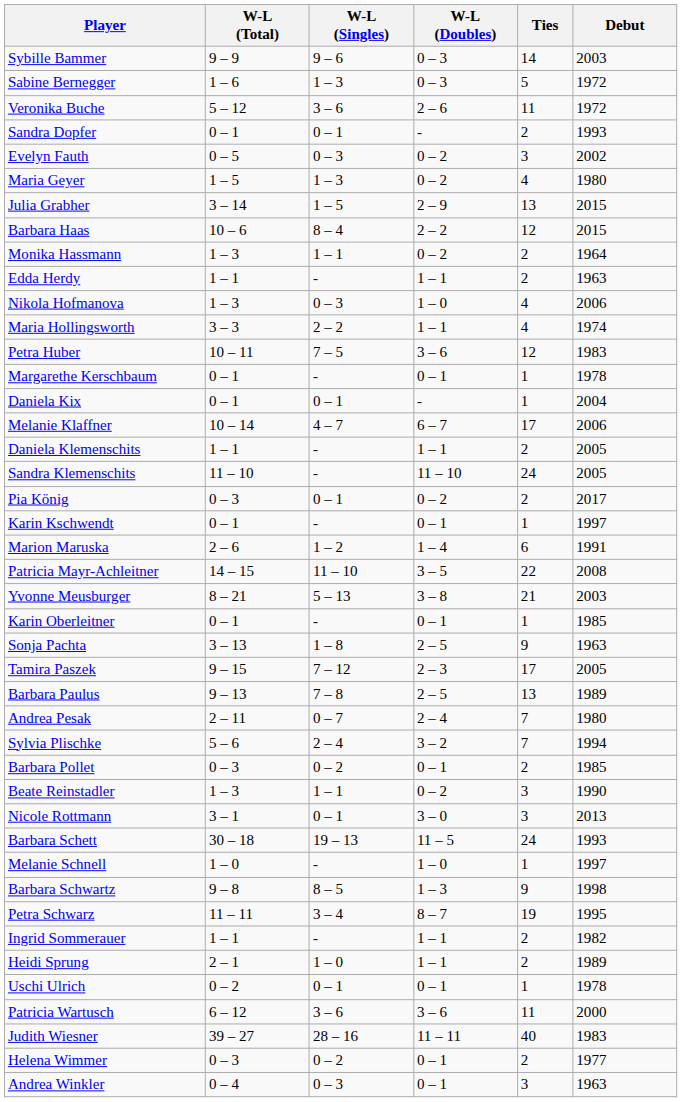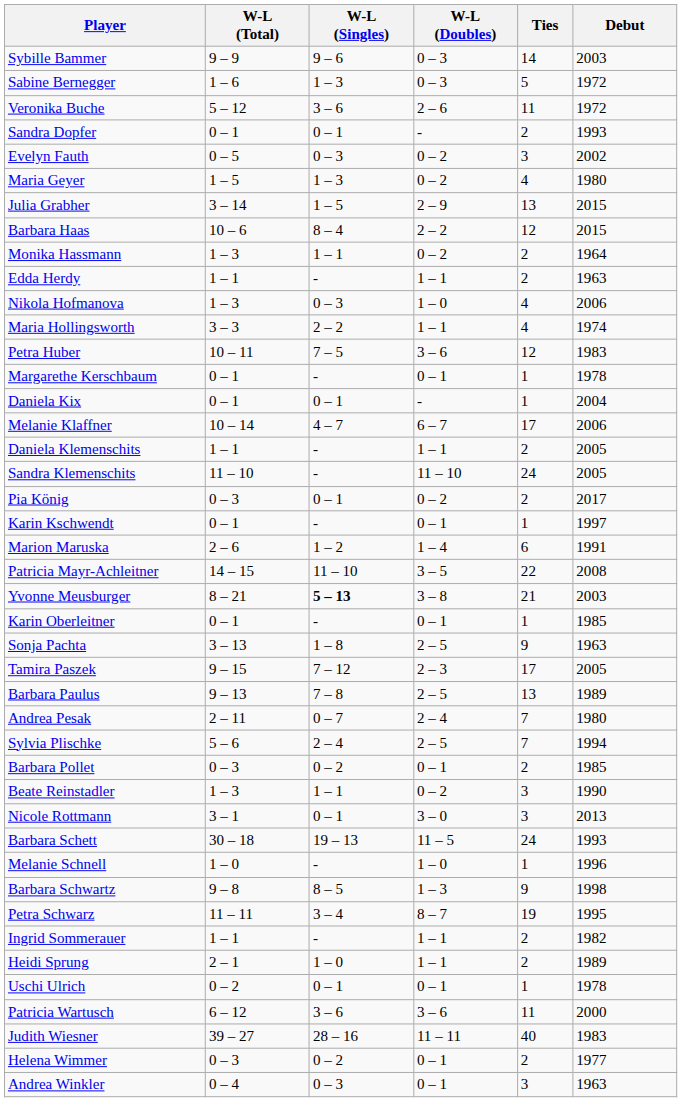 <table class="wikitable sortable" style=font-size:97%>
 <tr>
 <th width=200><a href='#'>Player</a></th>
 <th width=100>W-L<br>(Total)</th>
 <th width=100>W-L<br>(<a href='#'>Singles</a>)</th>
 <th width=100>W-L<br>(<a href='#'>Doubles</a>)</th>
 <th width=50>Ties</th>
 <th width=100>Debut</th>
 </tr>
 <tr>
 <td><a href='#'>Sybille Bammer</a></td>
 <td>9 – 9</td>
 <td>9 – 6</td>
 <td>0 – 3</td>
 <td>14</td>
 <td>2003</td>
 </tr>
 <tr>
 <td><a href='#'>Sabine Bernegger</a></td>
 <td>1 – 6</td>
 <td>1 – 3</td>
 <td>0 – 3</td>
 <td>5</td>
 <td>1972</td>
 </tr>
 <tr>
 <td><a href='#'>Veronika Buche</a></td>
 <td>5 – 12</td>
 <td>3 – 6</td>
 <td>2 – 6</td>
 <td>11</td>
 <td>1972</td>
 </tr>
 <tr>
 <td><a href='#'>Sandra Dopfer</a></td>
 <td>0 – 1</td>
 <td>0 – 1</td>
 <td>-</td>
 <td>2</td>
 <td>1993</td>
 </tr>
 <tr>
 <td><a href='#'>Evelyn Fauth</a></td>
 <td>0 – 5</td>
 <td>0 – 3</td>
 <td>0 – 2</td>
 <td>3</td>
 <td>2002</td>
 </tr>
 <tr>
 <td><a href='#'>Maria Geyer</a></td>
 <td>1 – 5</td>
 <td>1 – 3</td>
 <td>0 – 2</td>
 <td>4</td>
 <td>1980</td>
 </tr>
 <tr>
 <td><a href='#'>Julia Grabher</a></td>
 <td>3 – 14</td>
 <td>1 – 5</td>
 <td>2 – 9</td>
 <td>13</td>
 <td>2015</td>
 </tr>
 <tr>
 <td><a href='#'>Barbara Haas</a></td>
 <td>10 – 6</td>
 <td>8 – 4</td>
 <td>2 – 2</td>
 <td>12</td>
 <td>2015</td>
 </tr>
 <tr>
 <td><a href='#'>Monika Hassmann</a></td>
 <td>1 – 3</td>
 <td>1 – 1</td>
 <td>0 – 2</td>
 <td>2</td>
 <td>1964</td>
 </tr>
 <tr>
 <td><a href='#'>Edda Herdy</a></td>
 <td>1 – 1</td>
 <td>-</td>
 <td>1 – 1</td>
 <td>2</td>
 <td>1963</td>
 </tr>
 <tr>
 <td><a href='#'>Nikola Hofmanova</a></td>
 <td>1 – 3</td>
 <td>0 – 3</td>
 <td>1 – 0</td>
 <td>4</td>
 <td>2006</td>
 </tr>
 <tr>
 <td><a href='#'>Maria Hollingsworth</a></td>
 <td>3 – 3</td>
 <td>2 – 2</td>
 <td>1 – 1</td>
 <td>4</td>
 <td>1974</td>
 </tr>
 <tr>
 <td><a href='#'>Petra Huber</a></td>
 <td>10 – 11</td>
 <td>7 – 5</td>
 <td>3 – 6</td>
 <td>12</td>
 <td>1983</td>
 </tr>
 <tr>
 <td><a href='#'>Margarethe Kerschbaum</a></td>
 <td>0 – 1</td>
 <td>-</td>
 <td>0 – 1</td>
 <td>1</td>
 <td>1978</td>
 </tr>
 <tr>
 <td><a href='#'>Daniela Kix</a></td>
 <td>0 – 1</td>
 <td>0 – 1</td>
 <td>-</td>
 <td>1</td>
 <td>2004</td>
 </tr>
 <tr>
 <td><a href='#'>Melanie Klaffner</a></td>
 <td>10 – 14</td>
 <td>4 – 7</td>
 <td>6 – 7</td>
 <td>17</td>
 <td>2006</td>
 </tr>
 <tr>
 <td><a href='#'>Daniela Klemenschits</a></td>
 <td>1 – 1</td>
 <td>-</td>
 <td>1 – 1</td>
 <td>2</td>
 <td>2005</td>
 </tr>
 <tr>
 <td><a href='#'>Sandra Klemenschits</a></td>
 <td>11 – 10</td>
 <td>-</td>
 <td>11 – 10</td>
 <td>24</td>
 <td>2005</td>
 </tr>
 <tr>
 <td><a href='#'>Pia König</a></td>
 <td>0 – 3</td>
 <td>0 – 1</td>
 <td>0 – 2</td>
 <td>2</td>
 <td>2017</td>
 </tr>
 <tr>
 <td><a href='#'>Karin Kschwendt</a></td>
 <td>0 – 1</td>
 <td>-</td>
 <td>0 – 1</td>
 <td>1</td>
 <td>1997</td>
 </tr>
 <tr>
 <td><a href='#'>Marion Maruska</a></td>
 <td>2 – 6</td>
 <td>1 – 2</td>
 <td>1 – 4</td>
 <td>6</td>
 <td>1991</td>
 </tr>
 <tr>
 <td><a href='#'>Patricia Mayr-Achleitner</a></td>
 <td>14 – 15</td>
 <td>11 – 10</td>
 <td>3 – 5</td>
 <td>22</td>
 <td>2008</td>
 </tr>
 <tr>
 <td><a href='#'>Yvonne Meusburger</a></td>
 <td>8 – 21</td>
-<td>5 – 13</td>
+<td><strong>5 – 13</strong></td>
 <td>3 – 8</td>
 <td>21</td>
 <td>2003</td>
 </tr>
 <tr>
 <td><a href='#'>Karin Oberleitner</a></td>
 <td>0 – 1</td>
 <td>-</td>
 <td>0 – 1</td>
 <td>1</td>
 <td>1985</td>
 </tr>
 <tr>
 <td><a href='#'>Sonja Pachta</a></td>
 <td>3 – 13</td>
 <td>1 – 8</td>
 <td>2 – 5</td>
 <td>9</td>
 <td>1963</td>
 </tr>
 <tr>
 <td><a href='#'>Tamira Paszek</a></td>
 <td>9 – 15</td>
 <td>7 – 12</td>
 <td>2 – 3</td>
 <td>17</td>
 <td>2005</td>
 </tr>
 <tr>
 <td><a href='#'>Barbara Paulus</a></td>
 <td>9 – 13</td>
 <td>7 – 8</td>
 <td>2 – 5</td>
 <td>13</td>
 <td>1989</td>
 </tr>
 <tr>
 <td><a href='#'>Andrea Pesak</a></td>
 <td>2 – 11</td>
 <td>0 – 7</td>
 <td>2 – 4</td>
 <td>7</td>
 <td>1980</td>
 </tr>
 <tr>
 <td><a href='#'>Sylvia Plischke</a></td>
 <td>5 – 6</td>
 <td>2 – 4</td>
-<td>3 – 2</td>
+<td>2 – 5</td>
 <td>7</td>
 <td>1994</td>
 </tr>
 <tr>
 <td><a href='#'>Barbara Pollet</a></td>
 <td>0 – 3</td>
 <td>0 – 2</td>
 <td>0 – 1</td>
 <td>2</td>
 <td>1985</td>
 </tr>
 <tr>
 <td><a href='#'>Beate Reinstadler</a></td>
 <td>1 – 3</td>
 <td>1 – 1</td>
 <td>0 – 2</td>
 <td>3</td>
 <td>1990</td>
 </tr>
 <tr>
 <td><a href='#'>Nicole Rottmann</a></td>
 <td>3 – 1</td>
 <td>0 – 1</td>
 <td>3 – 0</td>
 <td>3</td>
 <td>2013</td>
 </tr>
 <tr>
 <td><a href='#'>Barbara Schett</a></td>
 <td>30 – 18</td>
 <td>19 – 13</td>
 <td>11 – 5</td>
 <td>24</td>
 <td>1993</td>
 </tr>
 <tr>
 <td><a href='#'>Melanie Schnell</a></td>
 <td>1 – 0</td>
 <td>-</td>
 <td>1 – 0</td>
 <td>1</td>
-<td>1997</td>
+<td>1996</td>
 </tr>
 <tr>
 <td><a href='#'>Barbara Schwartz</a></td>
 <td>9 – 8</td>
 <td>8 – 5</td>
 <td>1 – 3</td>
 <td>9</td>
 <td>1998</td>
 </tr>
 <tr>
 <td><a href='#'>Petra Schwarz</a></td>
 <td>11 – 11</td>
 <td>3 – 4</td>
 <td>8 – 7</td>
 <td>19</td>
 <td>1995</td>
 </tr>
 <tr>
 <td><a href='#'>Ingrid Sommerauer</a></td>
 <td>1 – 1</td>
 <td>-</td>
 <td>1 – 1</td>
 <td>2</td>
 <td>1982</td>
 </tr>
 <tr>
 <td><a href='#'>Heidi Sprung</a></td>
 <td>2 – 1</td>
 <td>1 – 0</td>
 <td>1 – 1</td>
 <td>2</td>
 <td>1989</td>
 </tr>
 <tr>
 <td><a href='#'>Uschi Ulrich</a></td>
 <td>0 – 2</td>
 <td>0 – 1</td>
 <td>0 – 1</td>
 <td>1</td>
 <td>1978</td>
 </tr>
 <tr>
 <td><a href='#'>Patricia Wartusch</a></td>
 <td>6 – 12</td>
 <td>3 – 6</td>
 <td>3 – 6</td>
 <td>11</td>
 <td>2000</td>
 </tr>
 <tr>
 <td><a href='#'>Judith Wiesner</a></td>
 <td>39 – 27</td>
 <td>28 – 16</td>
 <td>11 – 11</td>
 <td>40</td>
 <td>1983</td>
 </tr>
 <tr>
 <td><a href='#'>Helena Wimmer</a></td>
 <td>0 – 3</td>
 <td>0 – 2</td>
 <td>0 – 1</td>
 <td>2</td>
 <td>1977</td>
 </tr>
 <tr>
 <td><a href='#'>Andrea Winkler</a></td>
 <td>0 – 4</td>
 <td>0 – 3</td>
 <td>0 – 1</td>
 <td>3</td>
 <td>1963</td>
 </tr>
 </table>
